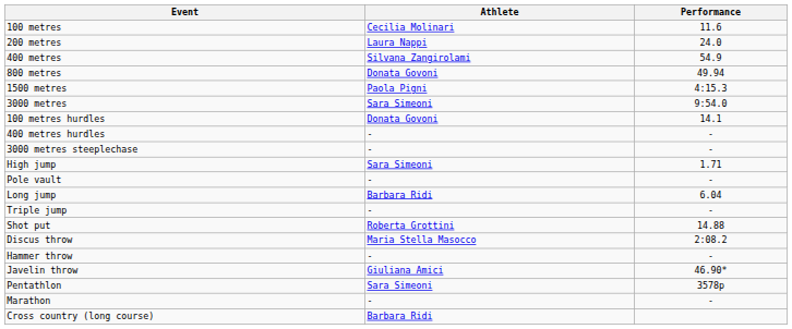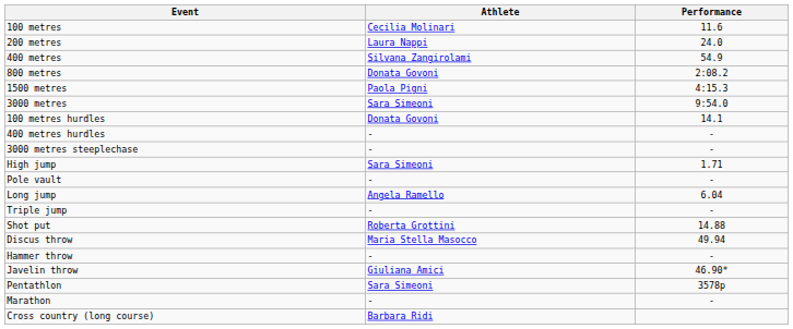 <table class="wikitable" width=80% style="font-size:90%; text-align:left;">
 <tr>
 <th>Event</th>
 <th>Athlete</th>
 <th>Performance</th>
 </tr>
 <tr>
 <td>100 metres</td>
 <td><a href='#'>Cecilia Molinari</a></td>
 <td align=center>11.6</td>
 </tr>
 <tr>
 <td>200 metres</td>
 <td><a href='#'>Laura Nappi</a></td>
 <td align=center>24.0</td>
 </tr>
 <tr>
 <td>400 metres</td>
 <td><a href='#'>Silvana Zangirolami</a></td>
 <td align=center>54.9</td>
 </tr>
 <tr>
 <td>800 metres</td>
 <td><a href='#'>Donata Govoni</a></td>
-<td align=center>49.94</td>
+<td align=center>2:08.2</td>
 </tr>
 <tr>
 <td>1500 metres</td>
 <td><a href='#'>Paola Pigni</a></td>
 <td align=center>4:15.3</td>
 </tr>
 <tr>
 <td>3000 metres</td>
 <td><a href='#'>Sara Simeoni</a></td>
 <td align=center>9:54.0</td>
 </tr>
 <tr>
 <td>100 metres hurdles</td>
 <td><a href='#'>Donata Govoni</a></td>
 <td align=center>14.1</td>
 </tr>
 <tr>
 <td>400 metres hurdles</td>
 <td>-</td>
 <td align=center>-</td>
 </tr>
 <tr>
 <td>3000 metres steeplechase</td>
 <td>-</td>
 <td align=center>-</td>
 </tr>
 <tr>
 <td>High jump</td>
 <td><a href='#'>Sara Simeoni</a></td>
 <td align=center>1.71</td>
 </tr>
 <tr>
 <td>Pole vault</td>
 <td>-</td>
 <td align=center>-</td>
 </tr>
 <tr>
 <td>Long jump</td>
-<td><a href='#'>Barbara Ridi</a></td>
+<td><a href='#'>Angela Ramello</a></td>
 <td align=center>6.04</td>
 </tr>
 <tr>
 <td>Triple jump</td>
 <td>-</td>
 <td align=center>-</td>
 </tr>
 <tr>
 <td>Shot put</td>
 <td><a href='#'>Roberta Grottini</a></td>
 <td align=center>14.88</td>
 </tr>
 <tr>
 <td>Discus throw</td>
 <td><a href='#'>Maria Stella Masocco</a></td>
-<td align=center>2:08.2</td>
+<td align=center>49.94</td>
 </tr>
 <tr>
 <td>Hammer throw</td>
 <td>-</td>
 <td align=center>-</td>
 </tr>
 <tr>
 <td>Javelin throw</td>
 <td><a href='#'>Giuliana Amici</a></td>
 <td align=center>46.90*</td>
 </tr>
 <tr>
 <td>Pentathlon</td>
 <td><a href='#'>Sara Simeoni</a></td>
 <td align=center>3578p</td>
 </tr>
 <tr>
 <td>Marathon</td>
 <td>-</td>
 <td align=center>-</td>
 </tr>
 <tr>
 <td>Cross country (long course)</td>
 <td><a href='#'>Barbara Ridi</a></td>
 <td align=center></td>
 </tr>
 </table>
